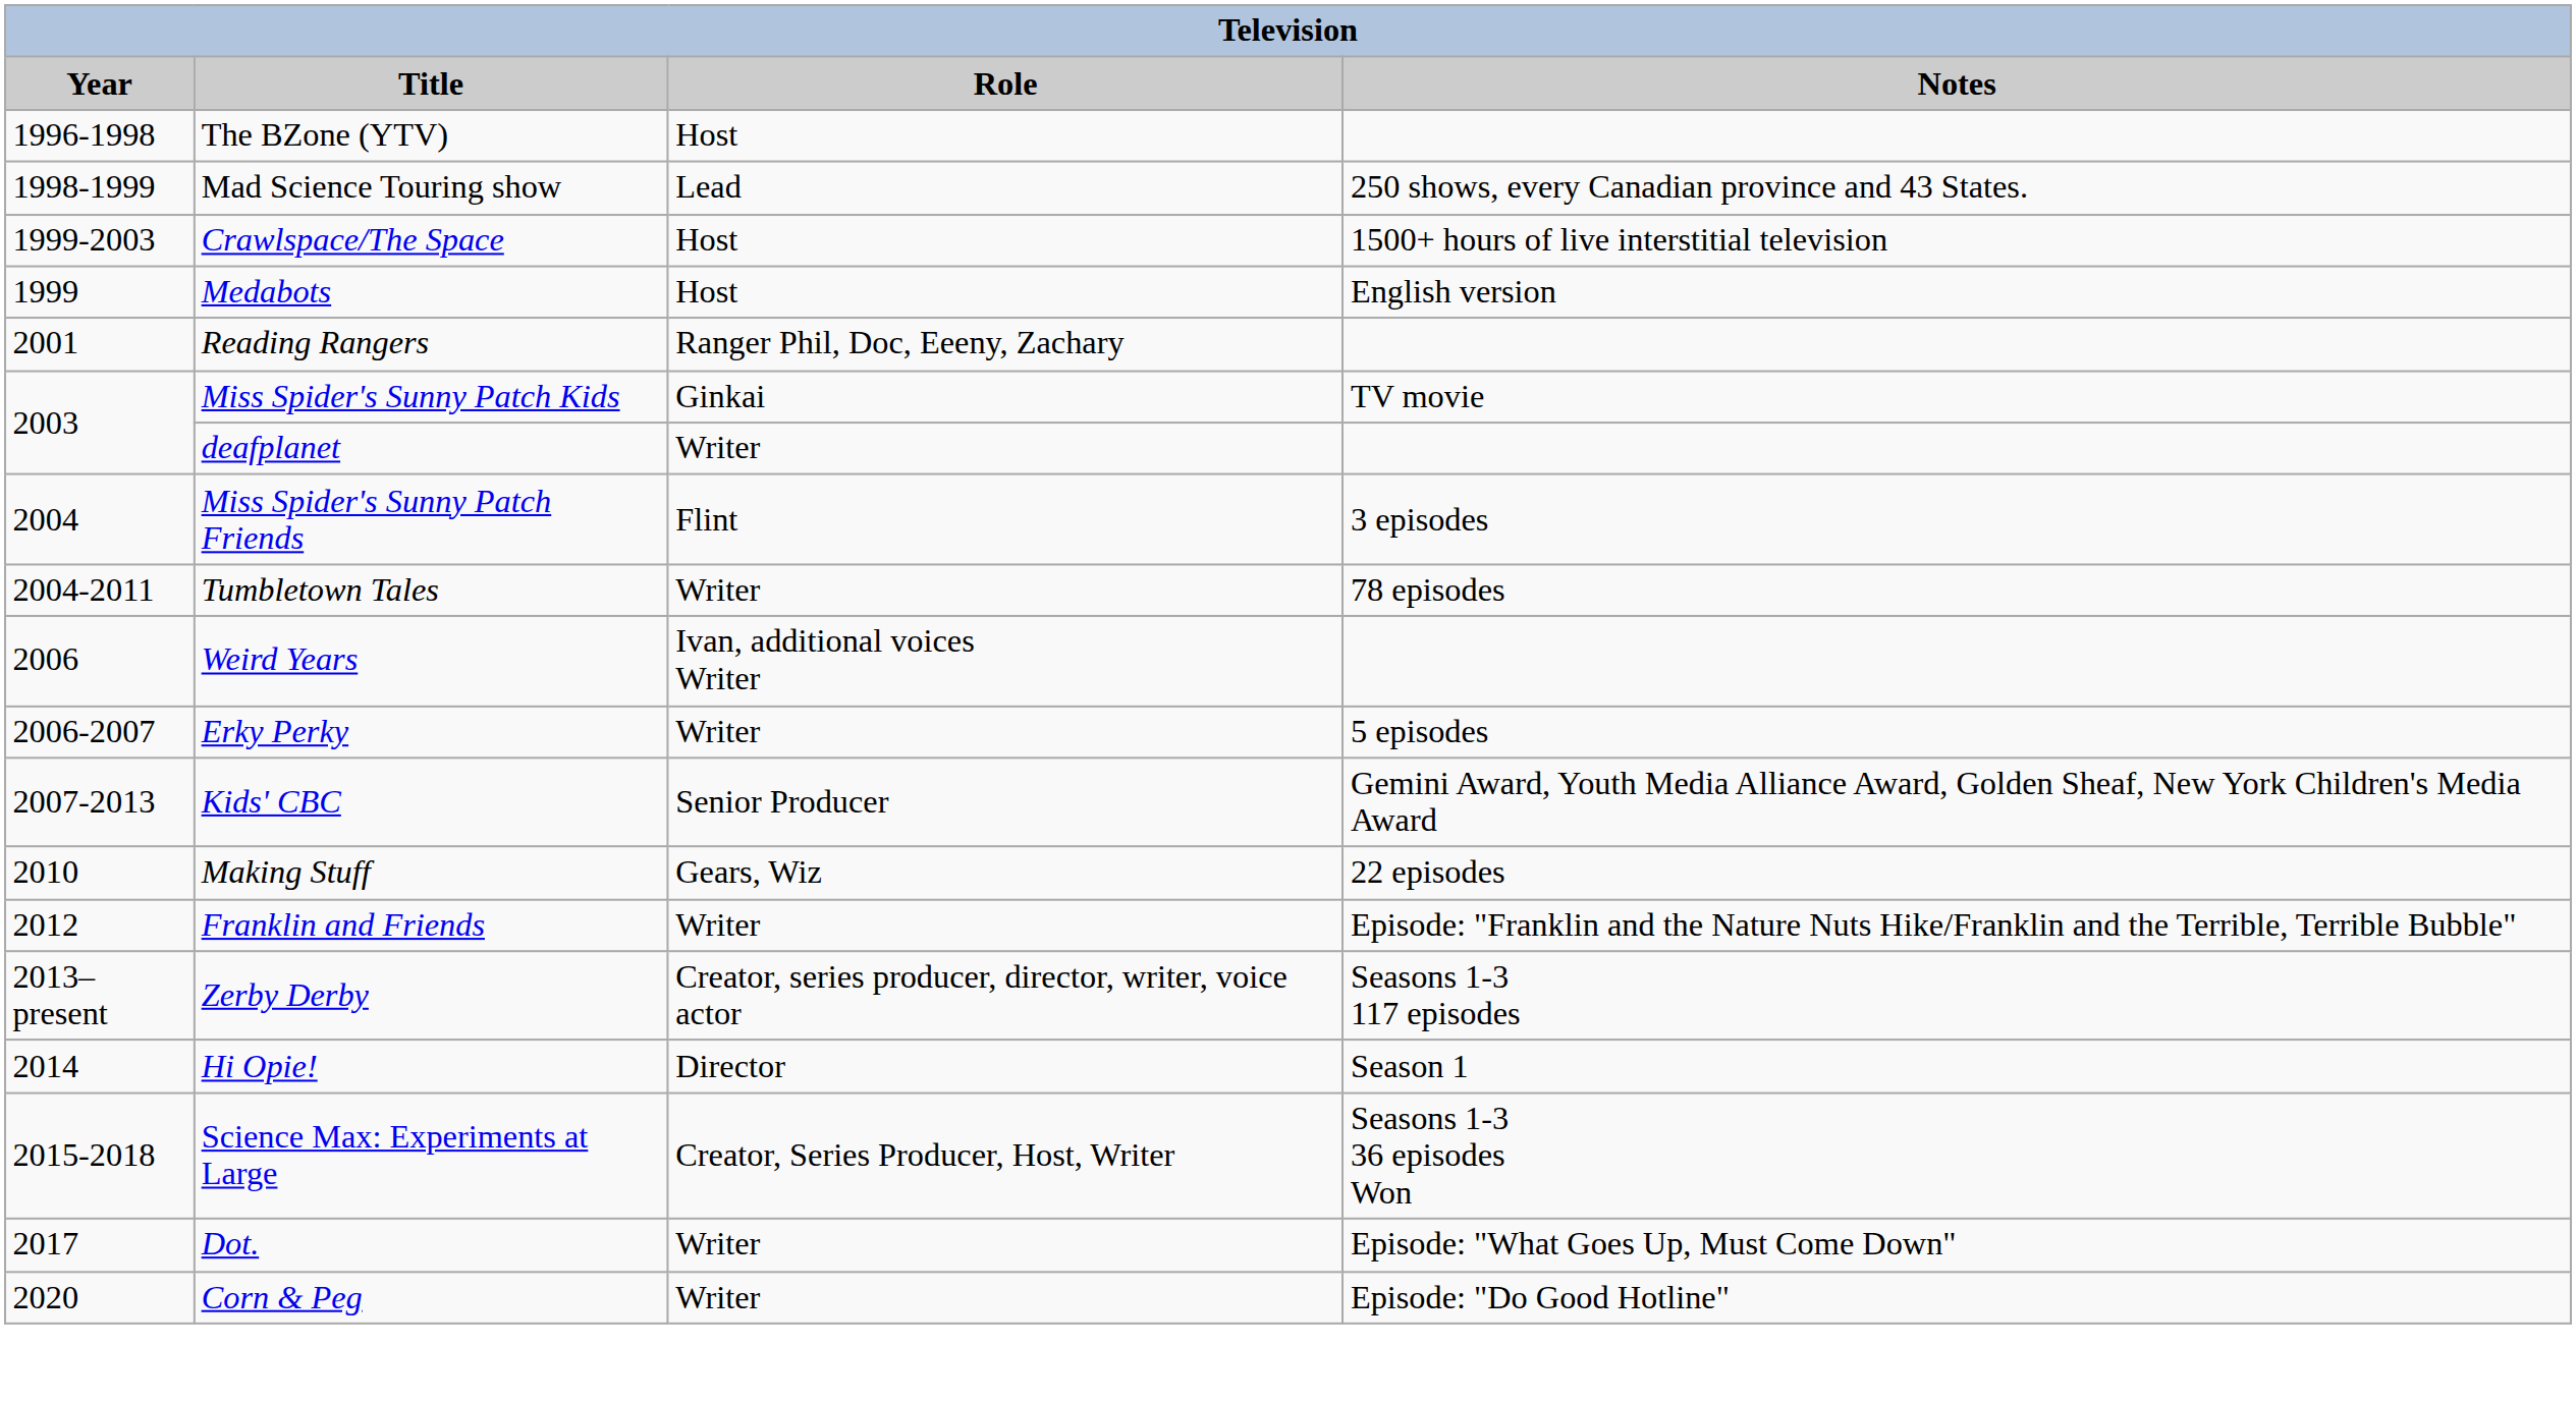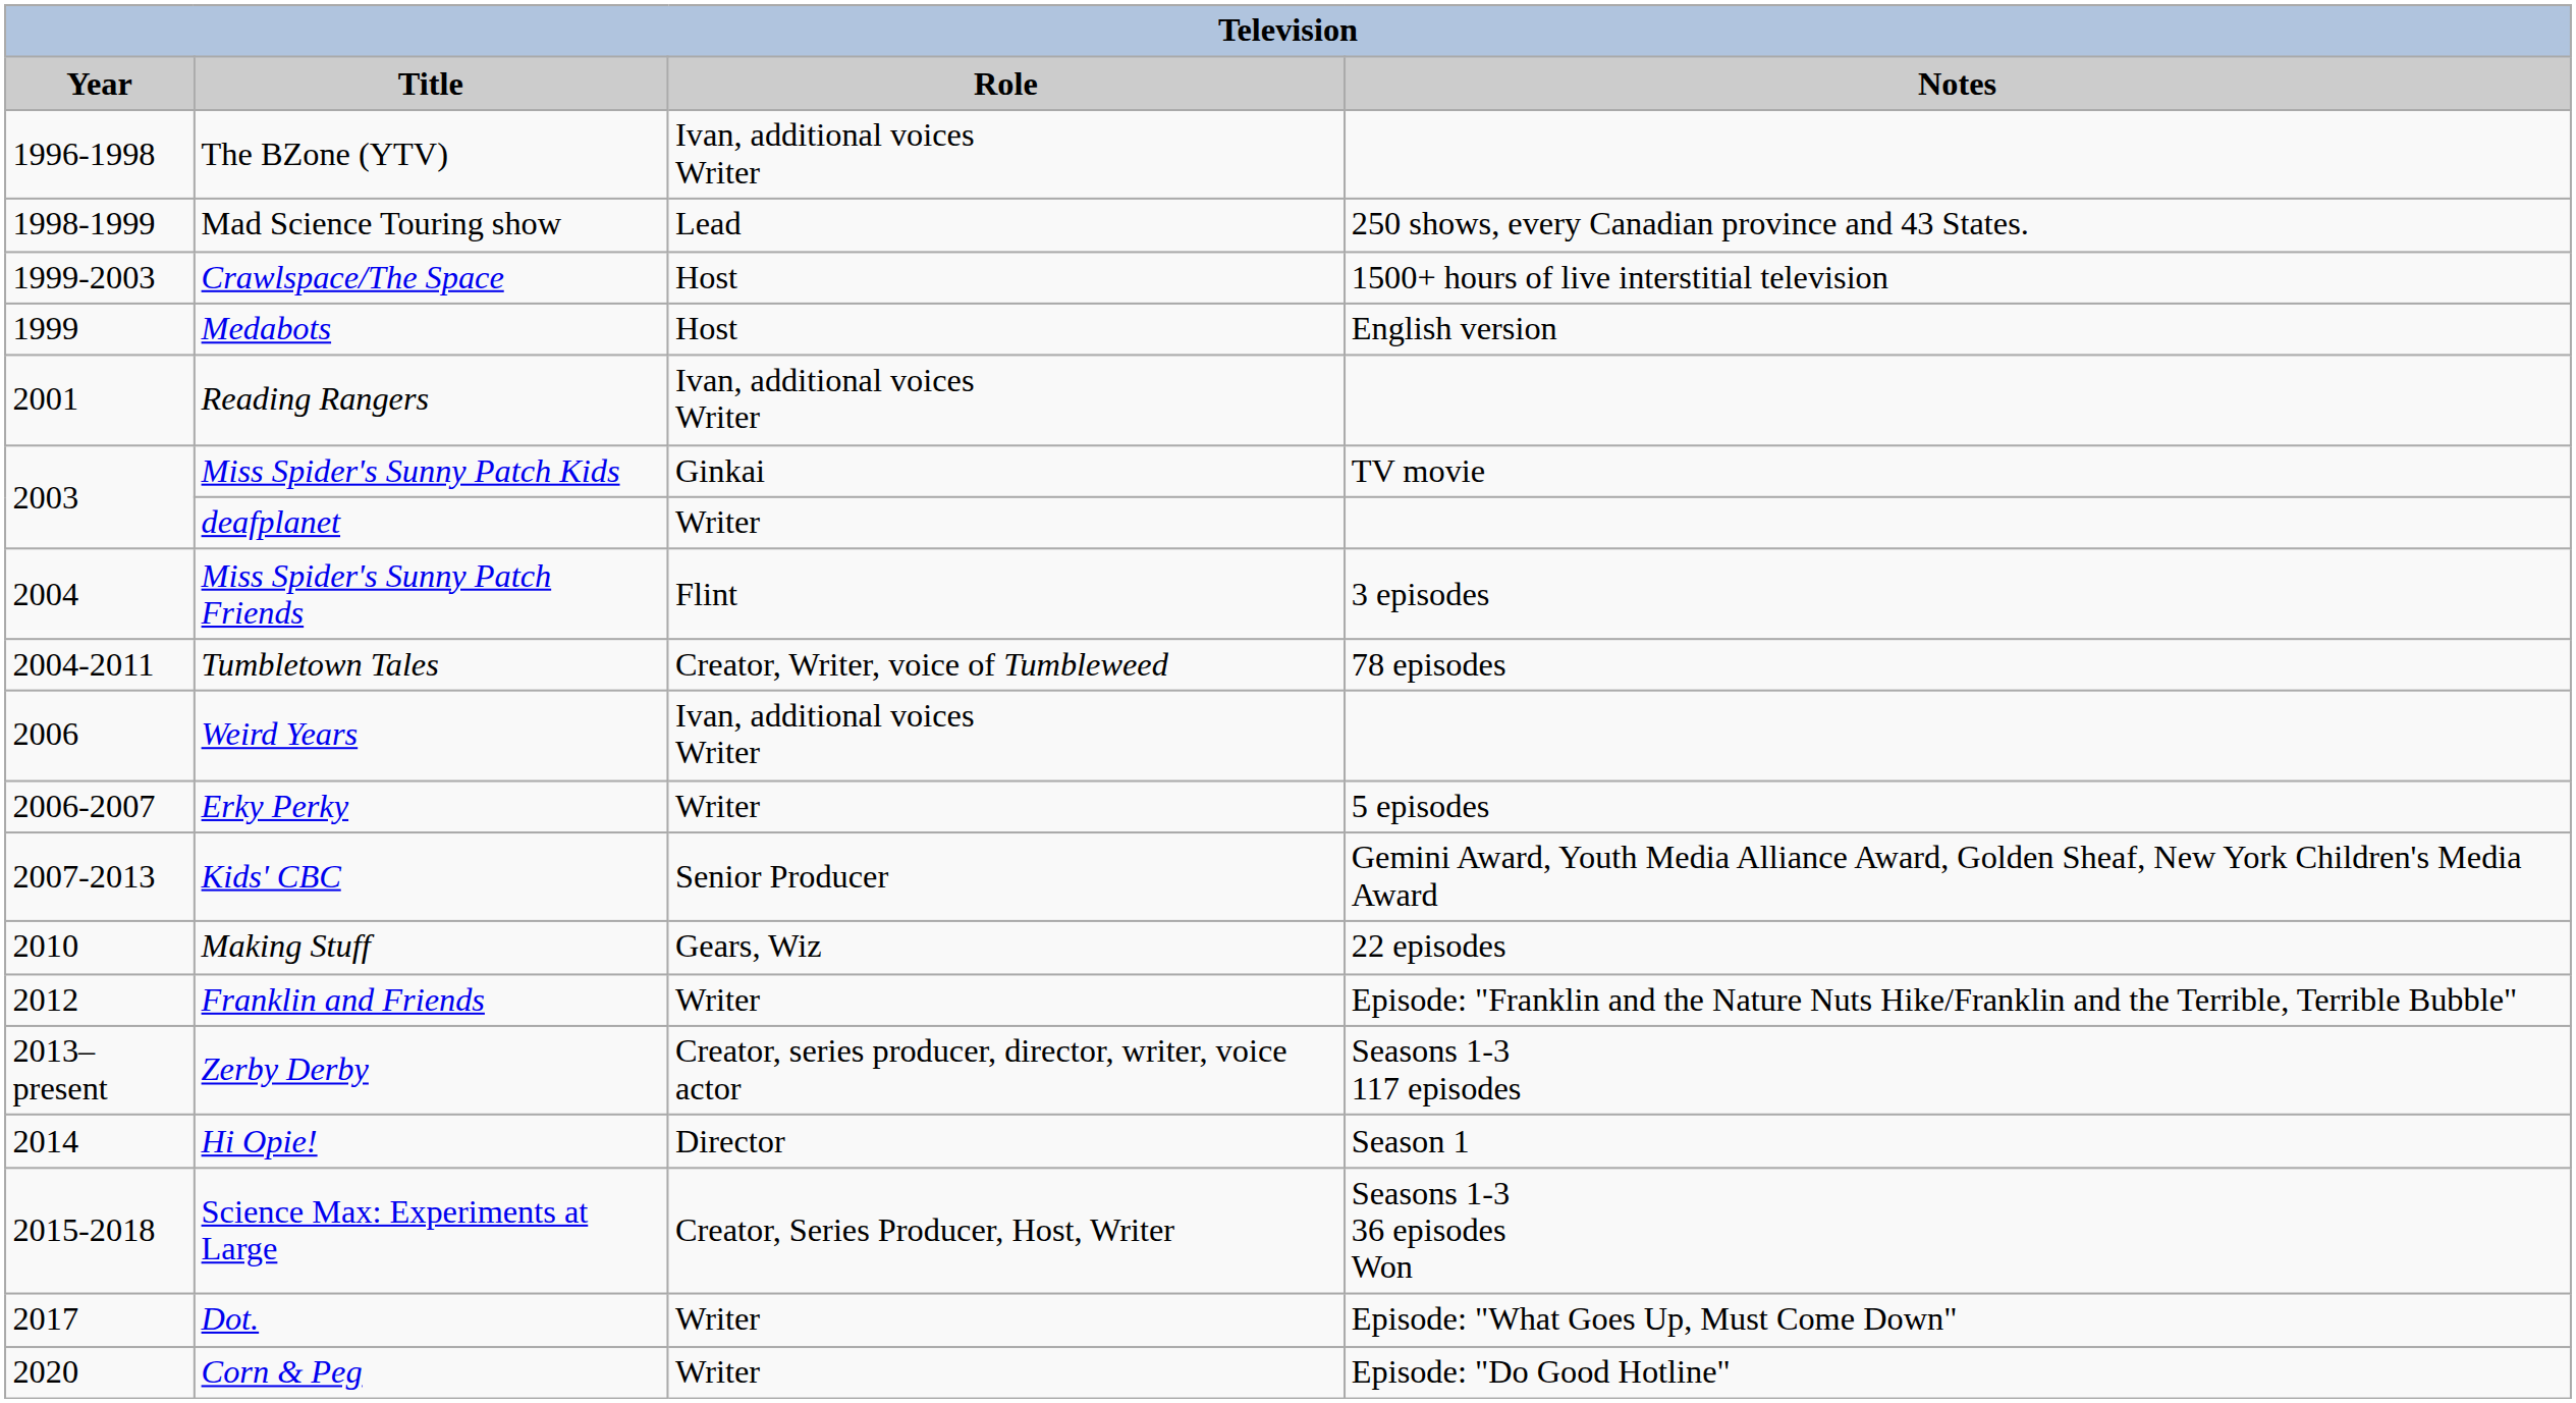 <table class="wikitable">
 <tr style="text-align:center;">
 <th colspan=4 style="background:#B0C4DE;">Television</th>
 </tr>
 <tr style="text-align:center;">
 <th style="background:#ccc;">Year</th>
 <th style="background:#ccc;">Title</th>
 <th style="background:#ccc;">Role</th>
 <th style="background:#ccc;">Notes</th>
 </tr>
 <tr>
 <td>1996-1998</td>
 <td>The BZone (YTV)</td>
-<td>Host</td>
+<td>Ivan, additional voices<br>Writer</td>
 <td></td>
 </tr>
 <tr>
 <td>1998-1999</td>
 <td>Mad Science Touring show</td>
 <td>Lead</td>
 <td>250 shows, every Canadian province and 43 States.</td>
 </tr>
 <tr>
 <td>1999-2003</td>
 <td><em><a href='#'>Crawlspace/The Space</a></em></td>
 <td>Host</td>
 <td>1500+ hours of live interstitial television</td>
 </tr>
 <tr>
 <td>1999</td>
 <td><em><a href='#'>Medabots</a></em></td>
 <td>Host</td>
 <td>English version</td>
 </tr>
 <tr>
 <td>2001</td>
 <td><em>Reading Rangers</em></td>
-<td>Ranger Phil, Doc, Eeeny, Zachary</td>
+<td>Ivan, additional voices<br>Writer</td>
 <td></td>
 </tr>
 <tr>
 <td rowspan=2>2003</td>
 <td><em><a href='#'>Miss Spider's Sunny Patch Kids</a></em></td>
 <td>Ginkai</td>
 <td>TV movie</td>
 </tr>
 <tr>
 <td><em><a href='#'>deafplanet</a></em></td>
 <td>Writer</td>
 <td></td>
 </tr>
 <tr>
 <td>2004</td>
 <td><em><a href='#'>Miss Spider's Sunny Patch Friends</a></em></td>
 <td>Flint</td>
 <td>3 episodes</td>
 </tr>
 <tr>
 <td>2004-2011</td>
 <td><em>Tumbletown Tales</em></td>
-<td>Writer</td>
+<td>Creator, Writer, voice of <em>Tumbleweed</em></td>
 <td>78 episodes</td>
 </tr>
 <tr>
 <td>2006</td>
 <td><em><a href='#'>Weird Years</a></em></td>
 <td>Ivan, additional voices<br>Writer</td>
 <td></td>
 </tr>
 <tr>
 <td>2006-2007</td>
 <td><em><a href='#'>Erky Perky</a></em></td>
 <td>Writer</td>
 <td>5 episodes</td>
 </tr>
 <tr>
 <td>2007-2013</td>
 <td><em><a href='#'>Kids' CBC</a></em></td>
 <td>Senior Producer</td>
 <td>Gemini Award, Youth Media Alliance Award, Golden Sheaf, New York Children's Media Award</td>
 </tr>
 <tr>
 <td>2010</td>
 <td><em>Making Stuff</em></td>
 <td>Gears, Wiz</td>
 <td>22 episodes</td>
 </tr>
 <tr>
 <td>2012</td>
 <td><em><a href='#'>Franklin and Friends</a></em></td>
 <td>Writer</td>
 <td>Episode: "Franklin and the Nature Nuts Hike/Franklin and the Terrible, Terrible Bubble"</td>
 </tr>
 <tr>
 <td>2013–present</td>
 <td><em><a href='#'>Zerby Derby</a></em></td>
 <td>Creator, series producer, director, writer, voice actor</td>
 <td>Seasons 1-3<br>117 episodes</td>
 </tr>
 <tr>
 <td>2014</td>
 <td><em><a href='#'>Hi Opie!</a></em></td>
 <td>Director</td>
 <td>Season 1</td>
 </tr>
 <tr>
 <td>2015-2018</td>
 <td><a href='#'>Science Max: Experiments at Large</a></td>
 <td>Creator, Series Producer, Host, Writer</td>
 <td>Seasons 1-3<br>36 episodes<br>Won</td>
 </tr>
 <tr>
 <td>2017</td>
 <td><em><a href='#'>Dot.</a></em></td>
 <td>Writer</td>
 <td>Episode: "What Goes Up, Must Come Down"</td>
 </tr>
 <tr>
 <td>2020</td>
 <td><em><a href='#'>Corn & Peg</a></em></td>
 <td>Writer</td>
 <td>Episode: "Do Good Hotline"</td>
 </tr>
 </table>
